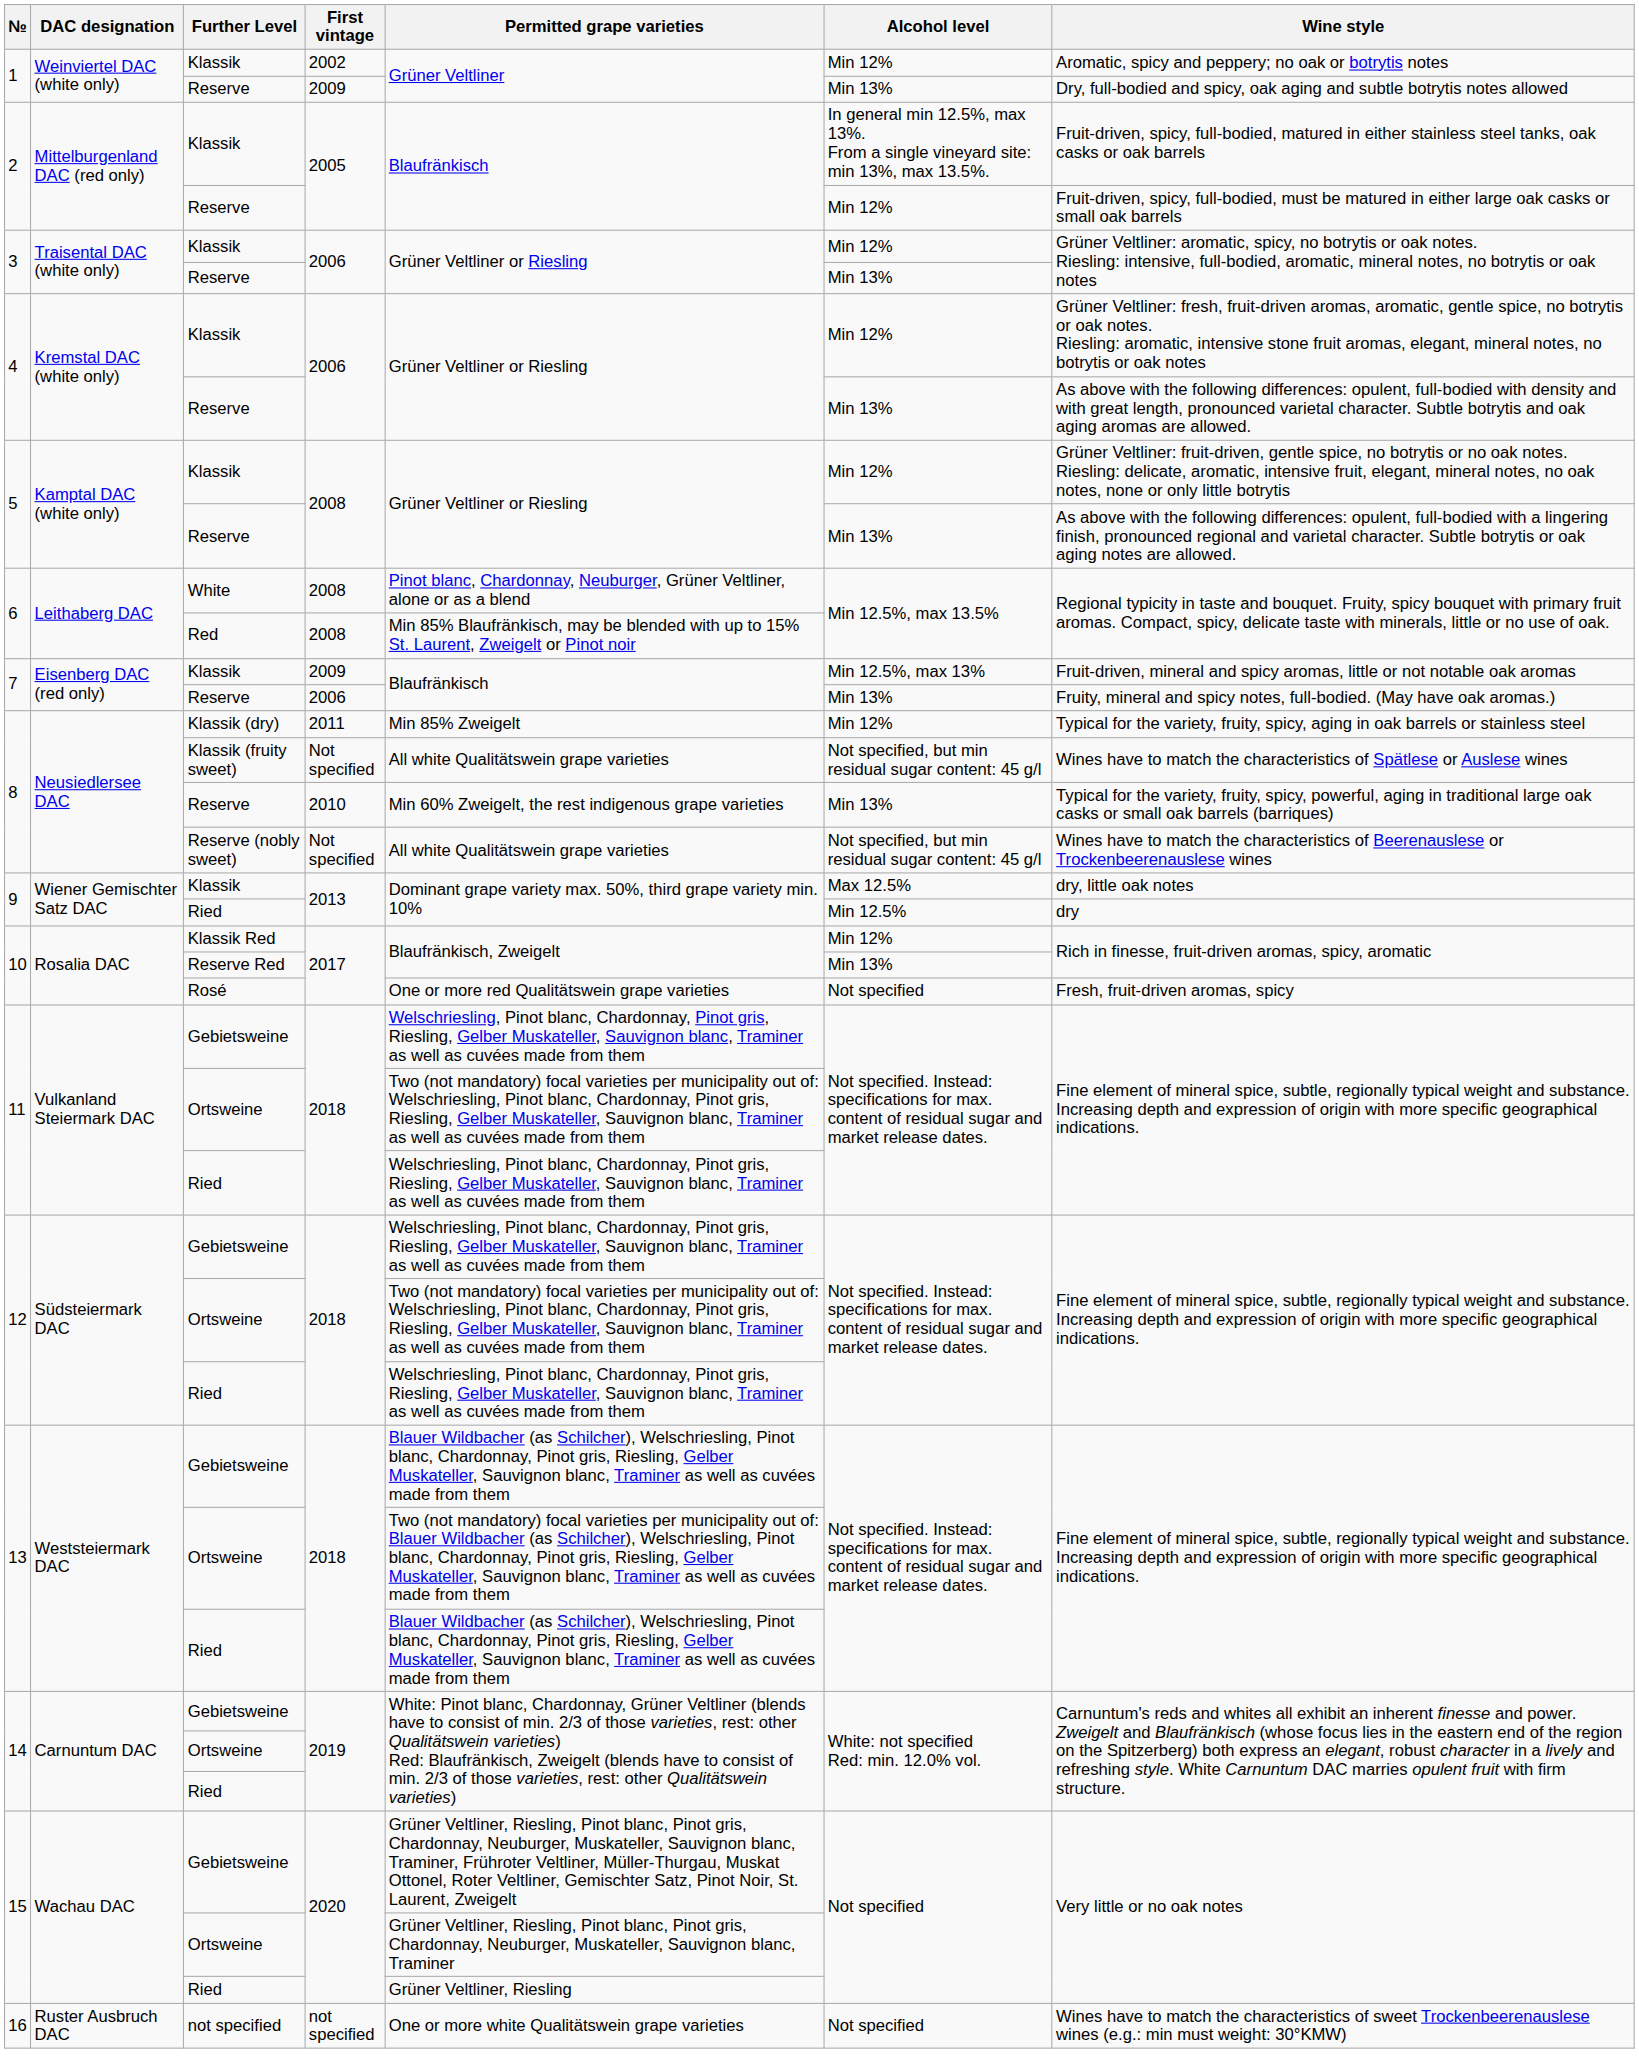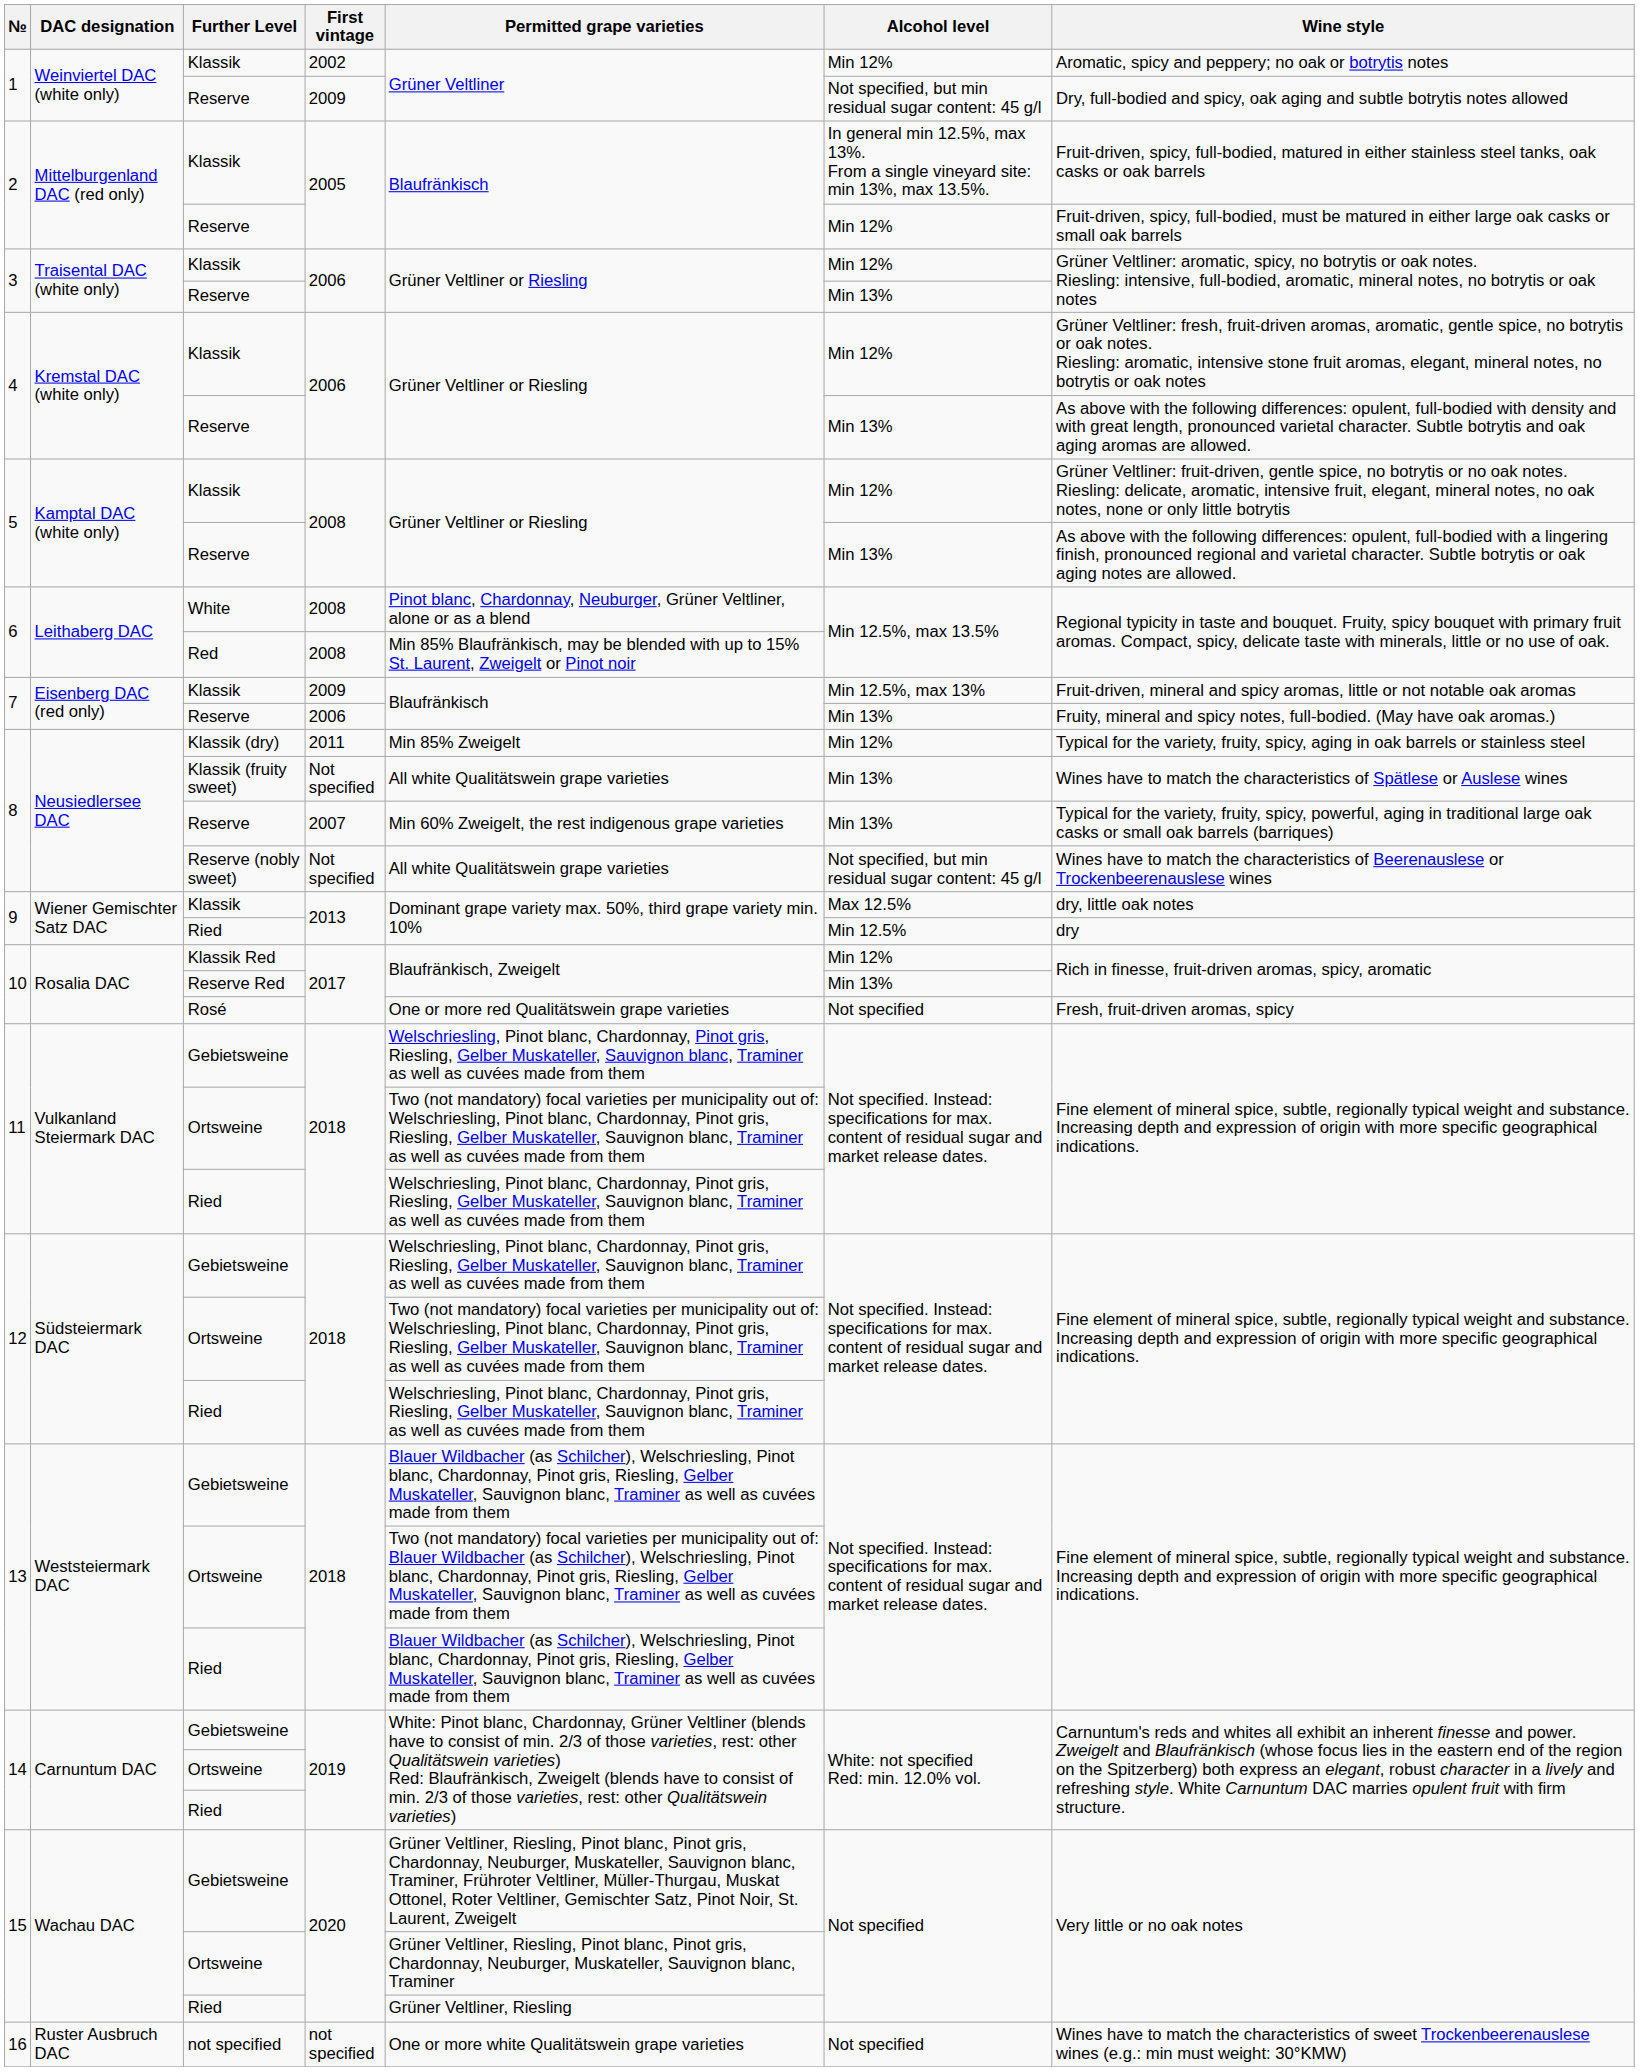 <table class="wikitable">
 <tr>
 <th>№</th>
 <th>DAC designation</th>
 <th>Further Level</th>
 <th>First vintage</th>
 <th>Permitted grape varieties</th>
 <th>Alcohol level</th>
 <th>Wine style</th>
 </tr>
 <tr>
 <td rowspan="2">1</td>
 <td rowspan="2"><a href='#'>Weinviertel DAC</a> (white only)</td>
 <td>Klassik</td>
 <td>2002</td>
 <td rowspan="2"><a href='#'>Grüner Veltliner</a></td>
 <td>Min 12%</td>
 <td>Aromatic, spicy and peppery; no oak or <a href='#'>botrytis</a> notes</td>
 </tr>
 <tr>
 <td>Reserve</td>
 <td>2009</td>
-<td>Min 13%</td>
+<td>Not specified, but min residual sugar content: 45 g/l</td>
 <td>Dry, full-bodied and spicy, oak aging and subtle botrytis notes allowed</td>
 </tr>
 <tr>
 <td rowspan="2">2</td>
 <td rowspan="2"><a href='#'>Mittelburgenland DAC</a> (red only)</td>
 <td>Klassik</td>
 <td rowspan="2">2005</td>
 <td rowspan="2"><a href='#'>Blaufränkisch</a></td>
 <td>In general min 12.5%, max 13%.<br>From a single vineyard site: min 13%, max 13.5%.</td>
 <td>Fruit-driven, spicy, full-bodied, matured in either stainless steel tanks, oak casks or oak barrels</td>
 </tr>
 <tr>
 <td>Reserve</td>
 <td>Min 12%</td>
 <td>Fruit-driven, spicy, full-bodied, must be matured in either large oak casks or small oak barrels</td>
 </tr>
 <tr>
 <td rowspan="2">3</td>
 <td rowspan="2"><a href='#'>Traisental DAC</a> (white only)</td>
 <td>Klassik</td>
 <td rowspan="2">2006</td>
 <td rowspan="2">Grüner Veltliner or <a href='#'>Riesling</a></td>
 <td>Min 12%</td>
 <td rowspan="2">Grüner Veltliner: aromatic, spicy, no botrytis or oak notes.<br>Riesling: intensive, full-bodied, aromatic, mineral notes, no botrytis or oak notes</td>
 </tr>
 <tr>
 <td>Reserve</td>
 <td>Min 13%</td>
 </tr>
 <tr>
 <td rowspan="2">4</td>
 <td rowspan="2"><a href='#'>Kremstal DAC</a> (white only)</td>
 <td>Klassik</td>
 <td rowspan="2">2006</td>
 <td rowspan="2">Grüner Veltliner or Riesling</td>
 <td>Min 12%</td>
 <td>Grüner Veltliner: fresh, fruit-driven aromas, aromatic, gentle spice, no botrytis or oak notes.<br>Riesling: aromatic, intensive stone fruit aromas, elegant, mineral notes, no botrytis or oak notes</td>
 </tr>
 <tr>
 <td>Reserve</td>
 <td>Min 13%</td>
 <td>As above with the following differences: opulent, full-bodied with density and with great length, pronounced varietal character. Subtle botrytis and oak aging aromas are allowed.</td>
 </tr>
 <tr>
 <td rowspan="2">5</td>
 <td rowspan="2"><a href='#'>Kamptal DAC</a> (white only)</td>
 <td>Klassik</td>
 <td rowspan="2">2008</td>
 <td rowspan="2">Grüner Veltliner or Riesling</td>
 <td>Min 12%</td>
 <td>Grüner Veltliner: fruit-driven, gentle spice, no botrytis or no oak notes.<br>Riesling: delicate, aromatic, intensive fruit, elegant, mineral notes, no oak notes, none or only little botrytis</td>
 </tr>
 <tr>
 <td>Reserve</td>
 <td>Min 13%</td>
 <td>As above with the following differences: opulent, full-bodied with a lingering finish, pronounced regional and varietal character. Subtle botrytis or oak aging notes are allowed.</td>
 </tr>
 <tr>
 <td rowspan="2">6</td>
 <td rowspan="2"><a href='#'>Leithaberg DAC</a></td>
 <td>White</td>
 <td>2008</td>
 <td><a href='#'>Pinot blanc</a>, <a href='#'>Chardonnay</a>, <a href='#'>Neuburger</a>, Grüner Veltliner, alone or as a blend</td>
 <td rowspan="2">Min 12.5%, max 13.5%</td>
 <td rowspan="2">Regional typicity in taste and bouquet. Fruity, spicy bouquet with primary fruit aromas. Compact, spicy, delicate taste with minerals, little or no use of oak.</td>
 </tr>
 <tr>
 <td>Red</td>
 <td>2008</td>
 <td>Min 85% Blaufränkisch, may be blended with up to 15% <a href='#'>St. Laurent</a>, <a href='#'>Zweigelt</a> or <a href='#'>Pinot noir</a></td>
 </tr>
 <tr>
 <td rowspan="2">7</td>
 <td rowspan="2"><a href='#'>Eisenberg DAC</a> (red only)</td>
 <td>Klassik</td>
 <td>2009</td>
 <td rowspan="2">Blaufränkisch</td>
 <td>Min 12.5%, max 13%</td>
 <td>Fruit-driven, mineral and spicy aromas, little or not notable oak aromas</td>
 </tr>
 <tr>
 <td>Reserve</td>
 <td>2006</td>
 <td>Min 13%</td>
 <td>Fruity, mineral and spicy notes, full-bodied. (May have oak aromas.)</td>
 </tr>
 <tr>
 <td rowspan="4">8</td>
 <td rowspan="4"><a href='#'>Neusiedlersee DAC</a></td>
 <td>Klassik (dry)</td>
 <td>2011</td>
 <td>Min 85% Zweigelt</td>
 <td>Min 12%</td>
 <td>Typical for the variety, fruity, spicy, aging in oak barrels or stainless steel</td>
 </tr>
 <tr>
 <td>Klassik (fruity sweet)</td>
 <td>Not specified</td>
 <td>All white Qualitätswein grape varieties</td>
-<td>Not specified, but min residual sugar content: 45 g/l</td>
+<td>Min 13%</td>
 <td>Wines have to match the characteristics of <a href='#'>Spätlese</a> or <a href='#'>Auslese</a> wines</td>
 </tr>
 <tr>
 <td>Reserve</td>
-<td>2010</td>
+<td>2007</td>
 <td>Min 60% Zweigelt, the rest indigenous grape varieties</td>
 <td>Min 13%</td>
 <td>Typical for the variety, fruity, spicy, powerful, aging in traditional large oak casks or small oak barrels (barriques)</td>
 </tr>
 <tr>
 <td>Reserve (nobly sweet)</td>
 <td>Not specified</td>
 <td>All white Qualitätswein grape varieties</td>
 <td>Not specified, but min residual sugar content: 45 g/l</td>
 <td>Wines have to match the characteristics of <a href='#'>Beerenauslese</a> or <a href='#'>Trockenbeerenauslese</a> wines</td>
 </tr>
 <tr>
 <td rowspan="2">9</td>
 <td rowspan="2">Wiener Gemischter Satz DAC</td>
 <td>Klassik</td>
 <td rowspan="2">2013</td>
 <td rowspan="2">Dominant grape variety max. 50%, third grape variety min. 10%</td>
 <td>Max 12.5%</td>
 <td>dry, little oak notes</td>
 </tr>
 <tr>
 <td>Ried</td>
 <td>Min 12.5%</td>
 <td>dry</td>
 </tr>
 <tr>
 <td rowspan="3">10</td>
 <td rowspan="3">Rosalia DAC</td>
 <td>Klassik Red</td>
 <td rowspan="3">2017</td>
 <td rowspan="2">Blaufränkisch, Zweigelt</td>
 <td>Min 12%</td>
 <td rowspan="2">Rich in finesse, fruit-driven aromas, spicy, aromatic</td>
 </tr>
 <tr>
 <td>Reserve Red</td>
 <td>Min 13%</td>
 </tr>
 <tr>
 <td>Rosé</td>
 <td>One or more red Qualitätswein grape varieties</td>
 <td>Not specified</td>
 <td>Fresh, fruit-driven aromas, spicy</td>
 </tr>
 <tr>
 <td rowspan="3">11</td>
 <td rowspan="3">Vulkanland Steiermark DAC</td>
 <td>Gebietsweine</td>
 <td rowspan="3">2018</td>
 <td><a href='#'>Welschriesling</a>, Pinot blanc, Chardonnay, <a href='#'>Pinot gris</a>, Riesling, <a href='#'>Gelber Muskateller</a>, <a href='#'>Sauvignon blanc</a>, <a href='#'>Traminer</a> as well as cuvées made from them</td>
 <td rowspan="3">Not specified. Instead: specifications for max. content of residual sugar and market release dates.</td>
 <td rowspan="3">Fine element of mineral spice, subtle, regionally typical weight and substance. Increasing depth and expression of origin with more specific geographical indications.<br></td>
 </tr>
 <tr>
 <td>Ortsweine</td>
 <td>Two (not mandatory) focal varieties per municipality out of: Welschriesling, Pinot blanc, Chardonnay, Pinot gris, Riesling, <a href='#'>Gelber Muskateller</a>, Sauvignon blanc, <a href='#'>Traminer</a> as well as cuvées made from them</td>
 </tr>
 <tr>
 <td>Ried</td>
 <td>Welschriesling, Pinot blanc, Chardonnay, Pinot gris, Riesling, <a href='#'>Gelber Muskateller</a>, Sauvignon blanc, <a href='#'>Traminer</a> as well as cuvées made from them</td>
 </tr>
 <tr>
 <td rowspan="3">12</td>
 <td rowspan="3">Südsteiermark DAC</td>
 <td>Gebietsweine</td>
 <td rowspan="3">2018</td>
 <td>Welschriesling, Pinot blanc, Chardonnay, Pinot gris, Riesling, <a href='#'>Gelber Muskateller</a>, Sauvignon blanc, <a href='#'>Traminer</a> as well as cuvées made from them</td>
 <td rowspan="3">Not specified. Instead: specifications for max. content of residual sugar and market release dates.</td>
 <td rowspan="3">Fine element of mineral spice, subtle, regionally typical weight and substance. Increasing depth and expression of origin with more specific geographical indications.<br></td>
 </tr>
 <tr>
 <td>Ortsweine</td>
 <td>Two (not mandatory) focal varieties per municipality out of: Welschriesling, Pinot blanc, Chardonnay, Pinot gris, Riesling, <a href='#'>Gelber Muskateller</a>, Sauvignon blanc, <a href='#'>Traminer</a> as well as cuvées made from them</td>
 </tr>
 <tr>
 <td>Ried</td>
 <td>Welschriesling, Pinot blanc, Chardonnay, Pinot gris, Riesling, <a href='#'>Gelber Muskateller</a>, Sauvignon blanc, <a href='#'>Traminer</a> as well as cuvées made from them</td>
 </tr>
 <tr>
 <td rowspan="3">13</td>
 <td rowspan="3">Weststeiermark DAC</td>
 <td>Gebietsweine</td>
 <td rowspan="3">2018</td>
 <td><a href='#'>Blauer Wildbacher</a> (as <a href='#'>Schilcher</a>), Welschriesling, Pinot blanc, Chardonnay, Pinot gris, Riesling, <a href='#'>Gelber Muskateller</a>, Sauvignon blanc, <a href='#'>Traminer</a> as well as cuvées made from them</td>
 <td rowspan="3">Not specified. Instead: specifications for max. content of residual sugar and market release dates.</td>
 <td rowspan="3">Fine element of mineral spice, subtle, regionally typical weight and substance. Increasing depth and expression of origin with more specific geographical indications.<br></td>
 </tr>
 <tr>
 <td>Ortsweine</td>
 <td>Two (not mandatory) focal varieties per municipality out of: <a href='#'>Blauer Wildbacher</a> (as <a href='#'>Schilcher</a>), Welschriesling, Pinot blanc, Chardonnay, Pinot gris, Riesling, <a href='#'>Gelber Muskateller</a>, Sauvignon blanc, <a href='#'>Traminer</a> as well as cuvées made from them</td>
 </tr>
 <tr>
 <td>Ried</td>
 <td><a href='#'>Blauer Wildbacher</a> (as <a href='#'>Schilcher</a>), Welschriesling, Pinot blanc, Chardonnay, Pinot gris, Riesling, <a href='#'>Gelber Muskateller</a>, Sauvignon blanc, <a href='#'>Traminer</a> as well as cuvées made from them</td>
 </tr>
 <tr>
 <td rowspan="3">14</td>
 <td rowspan="3">Carnuntum DAC</td>
 <td>Gebietsweine</td>
 <td rowspan="3">2019</td>
 <td rowspan="3">White: Pinot blanc, Chardonnay, Grüner Veltliner (blends have to consist of min. 2/3 of those <dfn>varieties</dfn>, rest: other <dfn>Qualitätswein</dfn> <dfn>varieties</dfn>)<br>Red: Blaufränkisch, Zweigelt (blends have to consist of min. 2/3 of those <dfn>varieties</dfn>, rest: other <dfn>Qualitätswein</dfn> <dfn>varieties</dfn>)</td>
 <td rowspan="3">White: not specified<br>Red: min. 12.0% vol.</td>
 <td rowspan="3">Carnuntum's reds and whites all exhibit an inherent <dfn>finesse</dfn> and power. <dfn>Zweigelt</dfn> and <dfn>Blaufränkisch</dfn> (whose focus lies in the eastern end of the region on the Spitzerberg) both express an <dfn>elegant</dfn>, robust <dfn>character</dfn> in a <dfn>lively</dfn> and refreshing <dfn>style</dfn>. White <dfn>Carnuntum</dfn> <abbr>DAC</abbr> marries <dfn>opulent</dfn> <dfn>fruit</dfn> with firm structure.</td>
 </tr>
 <tr>
 <td>Ortsweine</td>
 </tr>
 <tr>
 <td>Ried</td>
 </tr>
 <tr>
 <td rowspan="3">15</td>
 <td rowspan="3">Wachau DAC</td>
 <td>Gebietsweine</td>
 <td rowspan="3">2020</td>
 <td>Grüner Veltliner, Riesling, Pinot blanc, Pinot gris, Chardonnay, Neuburger, Muskateller, Sauvignon blanc, Traminer, Frühroter Veltliner, Müller-Thurgau, Muskat Ottonel, Roter Veltliner, Gemischter Satz, Pinot Noir, St. Laurent, Zweigelt</td>
 <td rowspan="3">Not specified</td>
 <td rowspan="3">Very little or no oak notes</td>
 </tr>
 <tr>
 <td>Ortsweine</td>
 <td>Grüner Veltliner, Riesling, Pinot blanc, Pinot gris, Chardonnay, Neuburger, Muskateller, Sauvignon blanc, Traminer</td>
 </tr>
 <tr>
 <td>Ried</td>
 <td>Grüner Veltliner, Riesling</td>
 </tr>
 <tr>
 <td>16</td>
 <td>Ruster Ausbruch DAC</td>
 <td>not specified</td>
 <td>not specified</td>
 <td>One or more white Qualitätswein grape varieties</td>
 <td>Not specified</td>
 <td>Wines have to match the characteristics of sweet <a href='#'>Trockenbeerenauslese</a> wines (e.g.: min must weight: 30°KMW)</td>
 </tr>
 </table>
